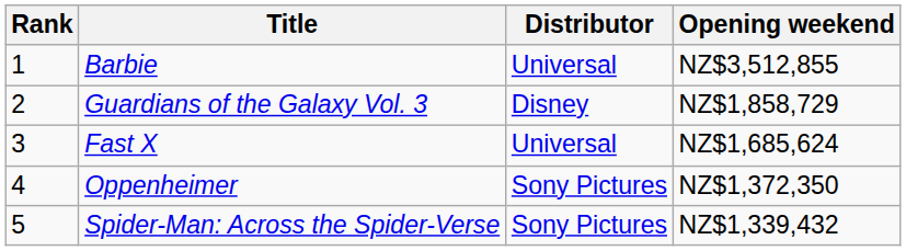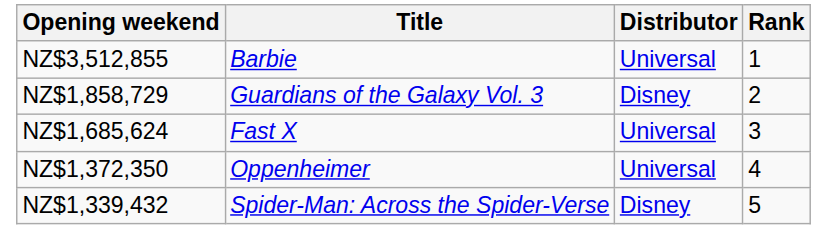 <table class="wikitable sortable" style="margin:auto; margin:auto;">
 <tr>
-<th>Rank</th>
+<th>Opening weekend</th>
 <th>Title</th>
 <th>Distributor</th>
-<th>Opening weekend</th>
+<th>Rank</th>
 </tr>
 <tr>
-<td>1</td>
+<td>NZ$3,512,855</td>
 <td><em><a href='#'>Barbie</a></em></td>
 <td><a href='#'>Universal</a></td>
-<td>NZ$3,512,855</td>
+<td>1</td>
 </tr>
 <tr>
-<td>2</td>
+<td>NZ$1,858,729</td>
 <td><em><a href='#'>Guardians of the Galaxy Vol. 3</a></em></td>
 <td><a href='#'>Disney</a></td>
-<td>NZ$1,858,729</td>
+<td>2</td>
 </tr>
 <tr>
-<td>3</td>
+<td>NZ$1,685,624</td>
 <td><em><a href='#'>Fast X</a></em></td>
 <td><a href='#'>Universal</a></td>
-<td>NZ$1,685,624</td>
+<td>3</td>
 </tr>
 <tr>
+<td>NZ$1,372,350</td>
+<td><a href='#'><em>Oppenheimer</em></a></td>
+<td><a href='#'>Universal</a></td>
 <td>4</td>
-<td><a href='#'><em>Oppenheimer</em></a></td>
-<td><a href='#'>Sony Pictures</a></td>
-<td>NZ$1,372,350</td>
 </tr>
 <tr>
+<td>NZ$1,339,432</td>
+<td><em><a href='#'>Spider-Man: Across the Spider-Verse</a></em></td>
+<td><a href='#'>Disney</a></td>
 <td>5</td>
-<td><em><a href='#'>Spider-Man: Across the Spider-Verse</a></em></td>
-<td><a href='#'>Sony Pictures</a></td>
-<td>NZ$1,339,432</td>
 </tr>
 </table>
